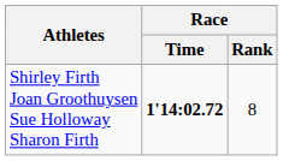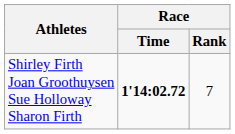 <table class="wikitable" border="1" style="font-size:90%">
 <tr>
 <th rowspan=2>Athletes</th>
 <th colspan=2>Race</th>
 </tr>
 <tr>
 <th>Time</th>
 <th>Rank</th>
 </tr>
 <tr>
 <td><a href='#'>Shirley Firth</a><br><a href='#'>Joan Groothuysen</a><br><a href='#'>Sue Holloway</a><br><a href='#'>Sharon Firth</a></td>
 <td align=center><strong>1'14:02.72</strong></td>
-<td align=center>8</td>
+<td align=center>7</td>
 </tr>
 </table>
